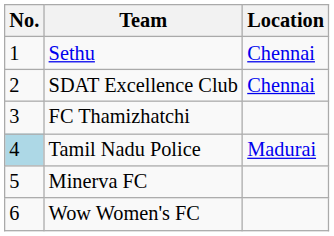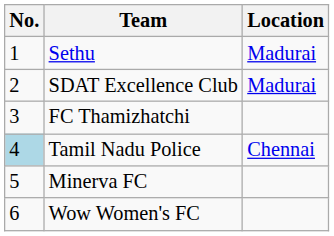 <table class="wikitable">
 <tr>
 <th>No.</th>
 <th>Team</th>
 <th>Location</th>
 </tr>
 <tr>
 <td>1</td>
 <td><a href='#'>Sethu</a></td>
-<td><a href='#'>Chennai</a></td>
+<td><a href='#'>Madurai</a></td>
 </tr>
 <tr>
 <td>2</td>
 <td>SDAT Excellence Club</td>
-<td><a href='#'>Chennai</a></td>
+<td><a href='#'>Madurai</a></td>
 </tr>
 <tr>
 <td>3</td>
 <td>FC Thamizhatchi</td>
 <td></td>
 </tr>
 <tr>
 <td style="background: lightblue;">4</td>
 <td>Tamil Nadu Police</td>
-<td><a href='#'>Madurai</a></td>
+<td><a href='#'>Chennai</a></td>
 </tr>
 <tr>
 <td>5</td>
 <td>Minerva FC</td>
 <td></td>
 </tr>
 <tr>
 <td>6</td>
 <td>Wow Women's FC</td>
 <td></td>
 </tr>
 </table>
